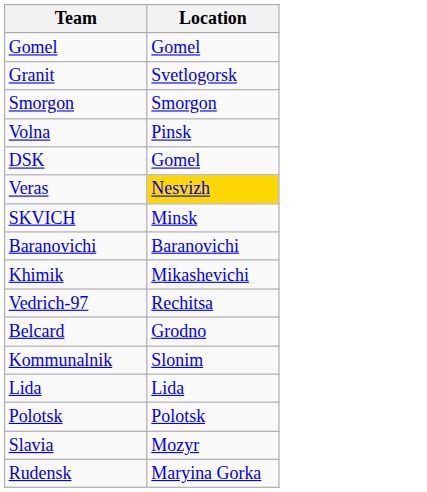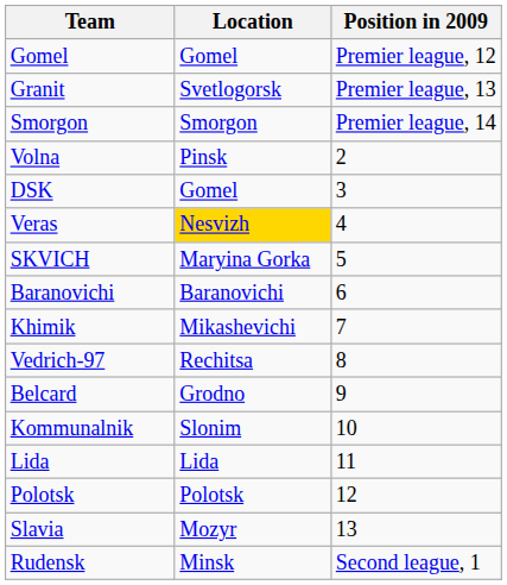 <table class="wikitable sortable" style="text-align:left">
 <tr>
 <th>Team</th>
 <th>Location</th>
+<th data-sort-type="number">Position in 2009</th>
 </tr>
 <tr>
 <td width=120><a href='#'>Gomel</a></td>
 <td width=110><a href='#'>Gomel</a></td>
+<td><a href='#'>Premier league</a>, 12</td>
 </tr>
 <tr>
 <td><a href='#'>Granit</a></td>
 <td><a href='#'>Svetlogorsk</a></td>
+<td><a href='#'>Premier league</a>, 13</td>
 </tr>
 <tr>
 <td><a href='#'>Smorgon</a></td>
 <td><a href='#'>Smorgon</a></td>
+<td><a href='#'>Premier league</a>, 14</td>
 </tr>
 <tr>
 <td><a href='#'>Volna</a></td>
 <td><a href='#'>Pinsk</a></td>
+<td>2</td>
 </tr>
 <tr>
 <td><a href='#'>DSK</a></td>
 <td><a href='#'>Gomel</a></td>
+<td>3</td>
 </tr>
 <tr>
 <td><a href='#'>Veras</a></td>
 <td style="background: gold;"><a href='#'>Nesvizh</a></td>
+<td>4</td>
 </tr>
 <tr>
 <td><a href='#'>SKVICH</a></td>
-<td><a href='#'>Minsk</a></td>
+<td><a href='#'>Maryina Gorka</a></td>
+<td>5</td>
 </tr>
 <tr>
 <td><a href='#'>Baranovichi</a></td>
 <td><a href='#'>Baranovichi</a></td>
+<td>6</td>
 </tr>
 <tr>
 <td><a href='#'>Khimik</a></td>
 <td><a href='#'>Mikashevichi</a></td>
+<td>7</td>
 </tr>
 <tr>
 <td><a href='#'>Vedrich-97</a></td>
 <td><a href='#'>Rechitsa</a></td>
+<td>8</td>
 </tr>
 <tr>
 <td><a href='#'>Belcard</a></td>
 <td><a href='#'>Grodno</a></td>
+<td>9</td>
 </tr>
 <tr>
 <td><a href='#'>Kommunalnik</a></td>
 <td><a href='#'>Slonim</a></td>
+<td>10</td>
 </tr>
 <tr>
 <td><a href='#'>Lida</a></td>
 <td><a href='#'>Lida</a></td>
+<td>11</td>
 </tr>
 <tr>
 <td><a href='#'>Polotsk</a></td>
 <td><a href='#'>Polotsk</a></td>
+<td>12</td>
 </tr>
 <tr>
 <td><a href='#'>Slavia</a></td>
 <td><a href='#'>Mozyr</a></td>
+<td>13</td>
 </tr>
 <tr>
 <td><a href='#'>Rudensk</a></td>
-<td><a href='#'>Maryina Gorka</a></td>
+<td><a href='#'>Minsk</a></td>
+<td><a href='#'>Second league</a>, 1</td>
 </tr>
 </table>
